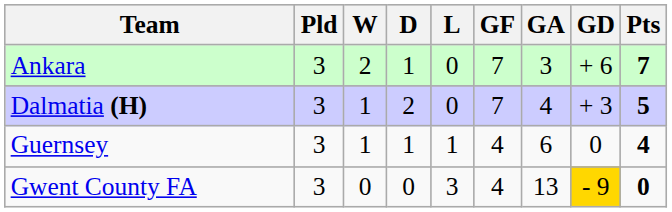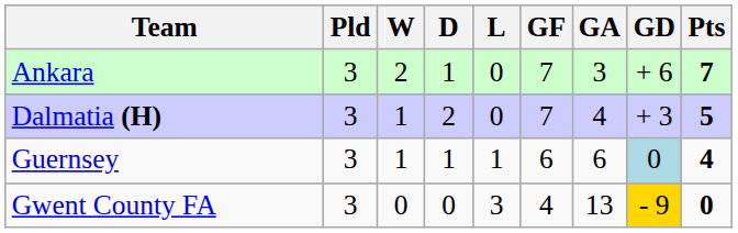 <table class="wikitable" style="text-align:center;">
 <tr>
 <th width=175>Team</th>
 <th width=20 abbr="Played">Pld</th>
 <th width=20 abbr="Won">W</th>
 <th width=20 abbr="Drawn">D</th>
 <th width=20 abbr="Lost">L</th>
 <th width=20 abbr="Goals for">GF</th>
 <th width=20 abbr="Goals against">GA</th>
 <th width=20 abbr="Goal difference">GD</th>
 <th width=20 abbr="Points">Pts</th>
 </tr>
 <tr bgcolor="#ccffcc">
 <td align=left> <a href='#'>Ankara</a></td>
 <td>3</td>
 <td>2</td>
 <td>1</td>
 <td>0</td>
 <td>7</td>
 <td>3</td>
 <td>+ 6</td>
 <td><strong>7</strong></td>
 </tr>
 <tr bgcolor="#ccccff">
 <td align=left> <a href='#'>Dalmatia</a> <strong>(H)</strong></td>
 <td>3</td>
 <td>1</td>
 <td>2</td>
 <td>0</td>
 <td>7</td>
 <td>4</td>
 <td>+ 3</td>
 <td><strong>5</strong></td>
 </tr>
 <tr>
 <td align=left> <a href='#'>Guernsey</a></td>
 <td>3</td>
 <td>1</td>
 <td>1</td>
 <td>1</td>
-<td>4</td>
 <td>6</td>
-<td>0</td>
+<td>6</td>
+<td style="background: lightblue;">0</td>
 <td><strong>4</strong></td>
 </tr>
 <tr>
 <td align=left> <a href='#'>Gwent County FA</a></td>
 <td>3</td>
 <td>0</td>
 <td>0</td>
 <td>3</td>
 <td>4</td>
 <td>13</td>
 <td style="background: gold;">- 9</td>
 <td><strong>0</strong></td>
 </tr>
 </table>
